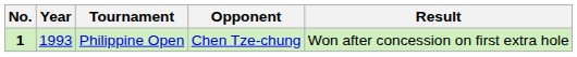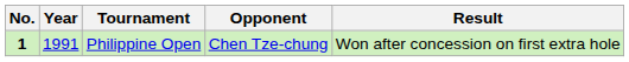 <table class="wikitable" style="font-size:95%;">
 <tr>
 <th>No.</th>
 <th>Year</th>
 <th>Tournament</th>
 <th>Opponent</th>
 <th>Result</th>
 </tr>
 <tr style="background:#D0F0C0;">
 <td align=center><strong>1</strong></td>
-<td><a href='#'>1993</a></td>
+<td><a href='#'>1991</a></td>
 <td><a href='#'>Philippine Open</a></td>
 <td> <a href='#'>Chen Tze-chung</a></td>
 <td>Won after concession on first extra hole</td>
 </tr>
 </table>
